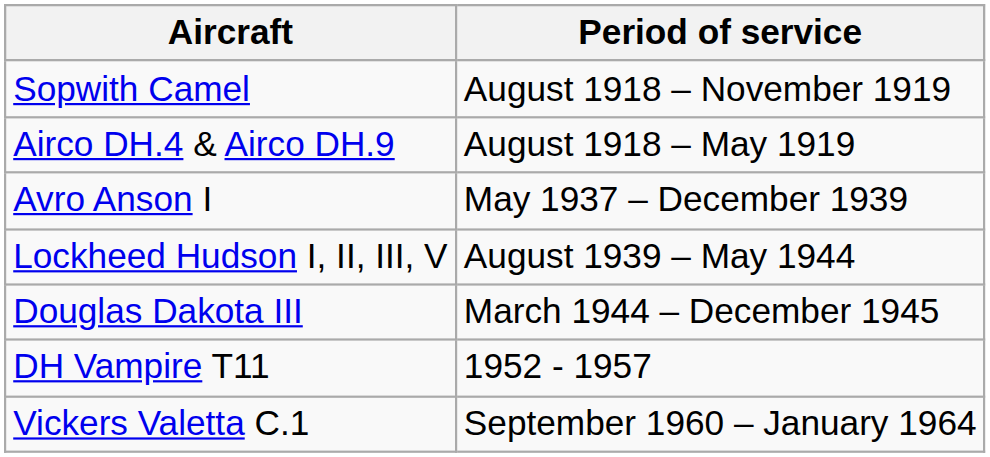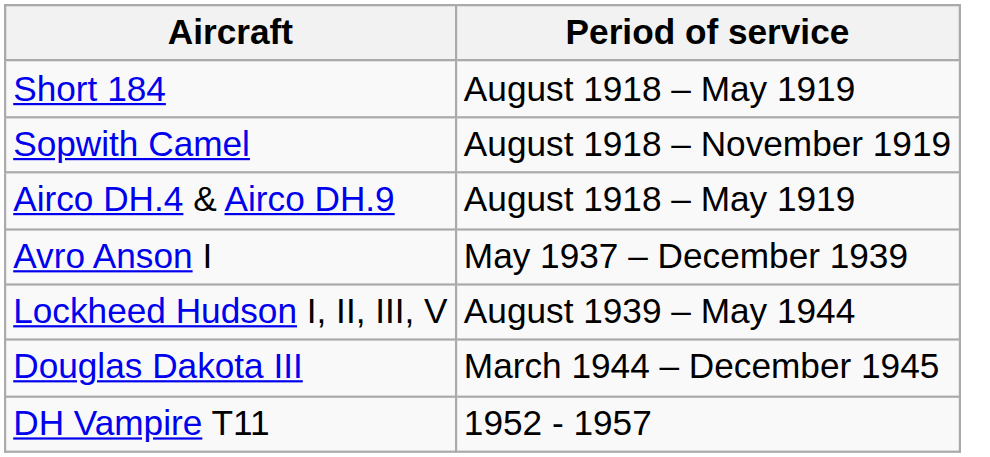 <table class="wikitable">
 <tr style="background:#CCCCCC;">
 <th>Aircraft</th>
 <th>Period of service</th>
+</tr>
+<tr>
+<td><a href='#'>Short 184</a></td>
+<td>August 1918 – May 1919</td>
 </tr>
 <tr>
 <td><a href='#'>Sopwith Camel</a></td>
 <td>August 1918 – November 1919</td>
 </tr>
 <tr>
 <td><a href='#'>Airco DH.4</a> & <a href='#'>Airco DH.9</a></td>
 <td>August 1918 – May 1919</td>
 </tr>
 <tr>
 <td><a href='#'>Avro Anson</a> I</td>
 <td>May 1937 – December 1939</td>
 </tr>
 <tr>
 <td><a href='#'>Lockheed Hudson</a> I, II, III, V</td>
 <td>August 1939 – May 1944</td>
 </tr>
 <tr>
 <td><a href='#'>Douglas Dakota III</a></td>
 <td>March 1944 – December 1945</td>
 </tr>
 <tr>
 <td><a href='#'>DH Vampire</a> T11</td>
 <td>1952 - 1957</td>
 </tr>
-<tr>
-<td><a href='#'>Vickers Valetta</a> C.1</td>
-<td>September 1960 – January 1964</td>
-</tr>
 </table>
